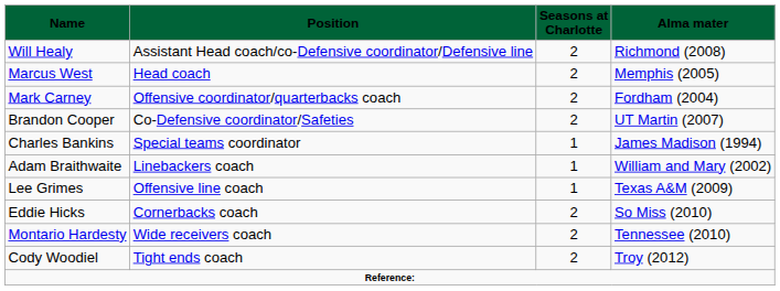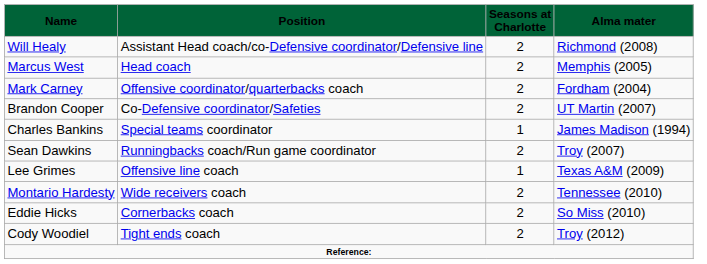 <table class="wikitable">
 <tr style="background:#006338; text-align:center;font-size:90%;">
 <td><span><strong>Name</strong></span></td>
 <td><span><strong>Position</strong></span></td>
 <td><span><strong>Seasons at<br>Charlotte</strong></span></td>
 <td><span><strong>Alma mater</strong></span></td>
 </tr>
 <tr>
 <td><a href='#'>Will Healy</a></td>
 <td>Assistant Head coach/co-<a href='#'>Defensive coordinator</a>/<a href='#'>Defensive line</a></td>
 <td align=center>2</td>
 <td><a href='#'>Richmond</a> (2008)</td>
 </tr>
 <tr>
 <td><a href='#'>Marcus West</a></td>
 <td><a href='#'>Head coach</a></td>
 <td align=center>2</td>
 <td><a href='#'>Memphis</a> (2005)</td>
 </tr>
 <tr>
 <td><a href='#'>Mark Carney</a></td>
 <td><a href='#'>Offensive coordinator</a>/<a href='#'>quarterbacks</a> coach</td>
 <td align=center>2</td>
 <td><a href='#'>Fordham</a> (2004)</td>
 </tr>
 <tr>
 <td>Brandon Cooper</td>
 <td>Co-<a href='#'>Defensive coordinator</a>/<a href='#'>Safeties</a></td>
 <td align=center>2</td>
 <td><a href='#'>UT Martin</a> (2007)</td>
 </tr>
 <tr>
 <td>Charles Bankins</td>
 <td><a href='#'>Special teams</a> coordinator</td>
 <td align=center>1</td>
 <td><a href='#'>James Madison</a> (1994)</td>
 </tr>
 <tr>
-<td>Adam Braithwaite</td>
-<td><a href='#'>Linebackers</a> coach</td>
-<td align=center>1</td>
-<td><a href='#'>William and Mary</a> (2002)</td>
+<td>Sean Dawkins</td>
+<td><a href='#'>Runningbacks</a> coach/Run game coordinator</td>
+<td align=center>2</td>
+<td><a href='#'>Troy</a> (2007)</td>
 </tr>
 <tr>
 <td>Lee Grimes</td>
 <td><a href='#'>Offensive line</a> coach</td>
 <td align=center>1</td>
 <td><a href='#'>Texas A&M</a> (2009)</td>
 </tr>
 <tr>
+<td><a href='#'>Montario Hardesty</a></td>
+<td><a href='#'>Wide receivers</a> coach</td>
+<td align=center>2</td>
+<td><a href='#'>Tennessee</a> (2010)</td>
+</tr>
+<tr>
 <td>Eddie Hicks</td>
 <td><a href='#'>Cornerbacks</a> coach</td>
 <td align=center>2</td>
 <td><a href='#'>So Miss</a> (2010)</td>
-</tr>
-<tr>
-<td><a href='#'>Montario Hardesty</a></td>
-<td><a href='#'>Wide receivers</a> coach</td>
-<td align=center>2</td>
-<td><a href='#'>Tennessee</a> (2010)</td>
 </tr>
 <tr>
 <td>Cody Woodiel</td>
 <td><a href='#'>Tight ends</a> coach</td>
 <td align=center>2</td>
 <td><a href='#'>Troy</a> (2012)</td>
 </tr>
 <tr>
 <td colspan="4" style="font-size: 8pt" align="center"><strong>Reference:</strong></td>
 </tr>
 </table>
